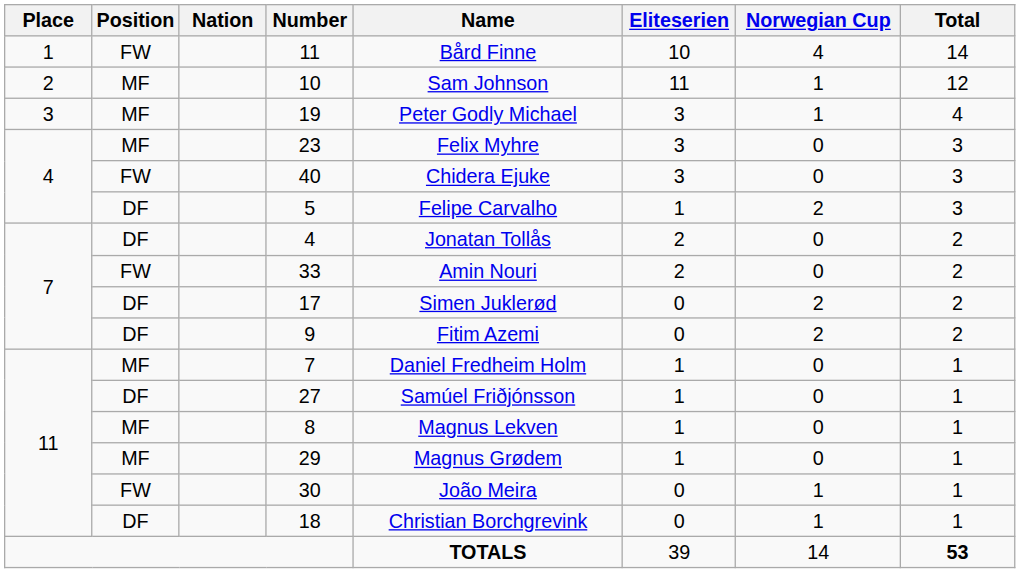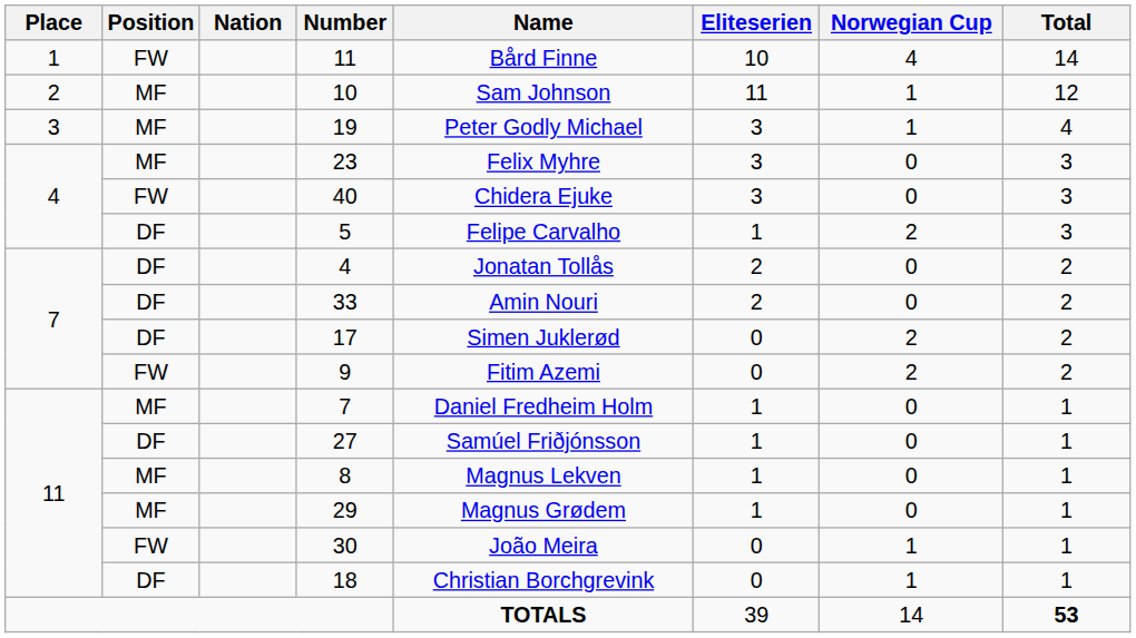 <table class="wikitable" style="font-size: 95%; text-align: center;">
 <tr>
 <th width=60>Place</th>
 <th width=60>Position</th>
 <th width=60>Nation</th>
 <th width=60>Number</th>
 <th width=200>Name</th>
 <th width=80><a href='#'>Eliteserien</a></th>
 <th width=120><a href='#'>Norwegian Cup</a></th>
 <th width=80><strong>Total</strong></th>
 </tr>
 <tr>
 <td>1</td>
 <td>FW</td>
 <td></td>
 <td>11</td>
 <td><a href='#'>Bård Finne</a></td>
 <td>10</td>
 <td>4</td>
 <td>14</td>
 </tr>
 <tr>
 <td>2</td>
 <td>MF</td>
 <td></td>
 <td>10</td>
 <td><a href='#'>Sam Johnson</a></td>
 <td>11</td>
 <td>1</td>
 <td>12</td>
 </tr>
 <tr>
 <td>3</td>
 <td>MF</td>
 <td></td>
 <td>19</td>
 <td><a href='#'>Peter Godly Michael</a></td>
 <td>3</td>
 <td>1</td>
 <td>4</td>
 </tr>
 <tr>
 <td rowspan="3">4</td>
 <td>MF</td>
 <td></td>
 <td>23</td>
 <td><a href='#'>Felix Myhre</a></td>
 <td>3</td>
 <td>0</td>
 <td>3</td>
 </tr>
 <tr>
 <td>FW</td>
 <td></td>
 <td>40</td>
 <td><a href='#'>Chidera Ejuke</a></td>
 <td>3</td>
 <td>0</td>
 <td>3</td>
 </tr>
 <tr>
 <td>DF</td>
 <td></td>
 <td>5</td>
 <td><a href='#'>Felipe Carvalho</a></td>
 <td>1</td>
 <td>2</td>
 <td>3</td>
 </tr>
 <tr>
 <td rowspan="4">7</td>
 <td>DF</td>
 <td></td>
 <td>4</td>
 <td><a href='#'>Jonatan Tollås</a></td>
 <td>2</td>
 <td>0</td>
 <td>2</td>
 </tr>
 <tr>
-<td>FW</td>
+<td>DF</td>
 <td></td>
 <td>33</td>
 <td><a href='#'>Amin Nouri</a></td>
 <td>2</td>
 <td>0</td>
 <td>2</td>
 </tr>
 <tr>
 <td>DF</td>
 <td></td>
 <td>17</td>
 <td><a href='#'>Simen Juklerød</a></td>
 <td>0</td>
 <td>2</td>
 <td>2</td>
 </tr>
 <tr>
-<td>DF</td>
+<td>FW</td>
 <td></td>
 <td>9</td>
 <td><a href='#'>Fitim Azemi</a></td>
 <td>0</td>
 <td>2</td>
 <td>2</td>
 </tr>
 <tr>
 <td rowspan="6">11</td>
 <td>MF</td>
 <td></td>
 <td>7</td>
 <td><a href='#'>Daniel Fredheim Holm</a></td>
 <td>1</td>
 <td>0</td>
 <td>1</td>
 </tr>
 <tr>
 <td>DF</td>
 <td></td>
 <td>27</td>
 <td><a href='#'>Samúel Friðjónsson</a></td>
 <td>1</td>
 <td>0</td>
 <td>1</td>
 </tr>
 <tr>
 <td>MF</td>
 <td></td>
 <td>8</td>
 <td><a href='#'>Magnus Lekven</a></td>
 <td>1</td>
 <td>0</td>
 <td>1</td>
 </tr>
 <tr>
 <td>MF</td>
 <td></td>
 <td>29</td>
 <td><a href='#'>Magnus Grødem</a></td>
 <td>1</td>
 <td>0</td>
 <td>1</td>
 </tr>
 <tr>
 <td>FW</td>
 <td></td>
 <td>30</td>
 <td><a href='#'>João Meira</a></td>
 <td>0</td>
 <td>1</td>
 <td>1</td>
 </tr>
 <tr>
 <td>DF</td>
 <td></td>
 <td>18</td>
 <td><a href='#'>Christian Borchgrevink</a></td>
 <td>0</td>
 <td>1</td>
 <td>1</td>
 </tr>
 <tr>
 <td colspan="4"></td>
 <td><strong>TOTALS</strong></td>
 <td>39</td>
 <td>14</td>
 <td><strong>53</strong></td>
 </tr>
 </table>
